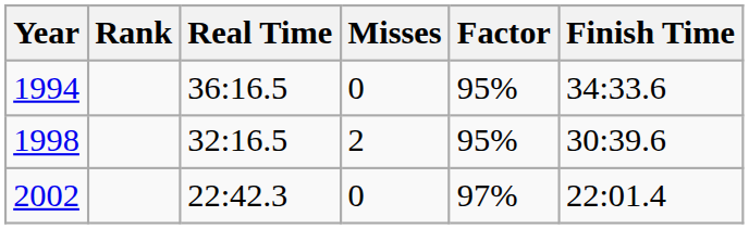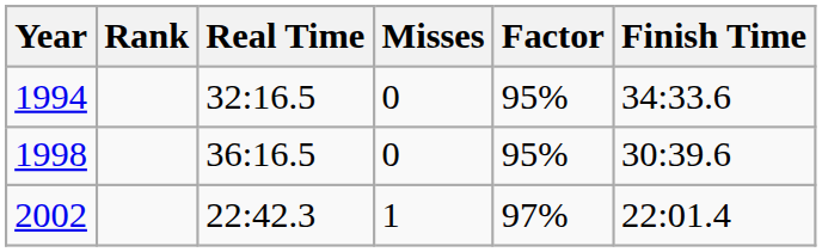 <table class="wikitable" style="font-size:90%">
 <tr>
 <th>Year</th>
 <th>Rank</th>
 <th>Real Time</th>
 <th>Misses</th>
 <th>Factor</th>
 <th>Finish Time</th>
 </tr>
 <tr>
 <td><a href='#'>1994</a></td>
 <td></td>
-<td>36:16.5</td>
+<td>32:16.5</td>
 <td>0</td>
 <td>95%</td>
 <td>34:33.6</td>
 </tr>
 <tr>
 <td><a href='#'>1998</a></td>
 <td></td>
-<td>32:16.5</td>
-<td>2</td>
+<td>36:16.5</td>
+<td>0</td>
 <td>95%</td>
 <td>30:39.6</td>
 </tr>
 <tr>
 <td><a href='#'>2002</a></td>
 <td></td>
 <td>22:42.3</td>
-<td>0</td>
+<td>1</td>
 <td>97%</td>
 <td>22:01.4</td>
 </tr>
 </table>
